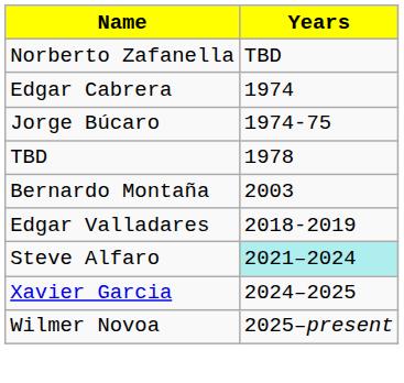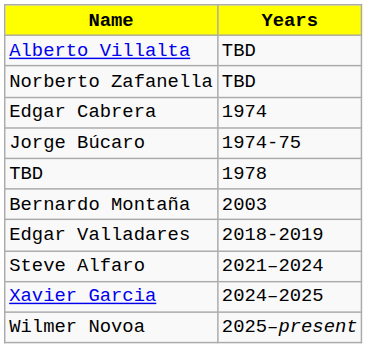 <table class="wikitable">
 <tr>
 <th style="color:Black; background:#FFFF00;">Name</th>
 <th style="color:Black; background:#FFFF00;">Years</th>
+</tr>
+<tr>
+<td> <a href='#'>Alberto Villalta</a></td>
+<td>TBD</td>
 </tr>
 <tr>
 <td> Norberto Zafanella</td>
 <td>TBD</td>
 </tr>
 <tr>
 <td> Edgar Cabrera</td>
 <td>1974</td>
 </tr>
 <tr>
 <td> Jorge Búcaro</td>
 <td>1974-75</td>
 </tr>
 <tr>
 <td> TBD</td>
 <td>1978</td>
 </tr>
 <tr>
 <td> Bernardo Montaña</td>
 <td>2003</td>
 </tr>
 <tr>
 <td> Edgar Valladares</td>
 <td>2018-2019</td>
 </tr>
 <tr>
 <td> Steve Alfaro</td>
-<td style="background: paleturquoise;">2021–2024</td>
+<td>2021–2024</td>
 </tr>
 <tr>
 <td> <a href='#'>Xavier Garcia</a></td>
 <td>2024–2025</td>
 </tr>
 <tr>
 <td> Wilmer Novoa</td>
 <td>2025–<em>present</em></td>
 </tr>
 </table>
